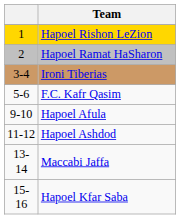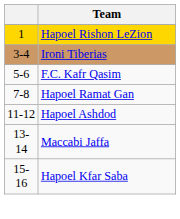 <table class="wikitable" style="font-size: 95%; text-align: center;">
 <tr>
 <th width=35></th>
 <th width=165>Team</th>
 </tr>
 <tr>
 </tr>
 <tr style="background:gold;">
 <td>1</td>
 <td style="text-align:left;"><a href='#'>Hapoel Rishon LeZion</a></td>
 </tr>
-<tr style="background:silver;">
-<td>2</td>
-<td style="text-align:left;"><a href='#'>Hapoel Ramat HaSharon</a></td>
-</tr>
 <tr style="background:#c96;">
 <td>3-4</td>
 <td style="text-align:left;"><a href='#'>Ironi Tiberias</a></td>
 </tr>
 <tr>
 <td>5-6</td>
 <td style="text-align:left;"><a href='#'>F.C. Kafr Qasim</a></td>
 </tr>
 <tr>
-<td>9-10</td>
-<td style="text-align:left;"><a href='#'>Hapoel Afula</a></td>
+<td>7-8</td>
+<td style="text-align:left;"><a href='#'>Hapoel Ramat Gan</a></td>
 </tr>
 <tr>
 <td>11-12</td>
 <td style="text-align:left;"><a href='#'>Hapoel Ashdod</a></td>
 </tr>
 <tr>
 <td>13-14</td>
 <td style="text-align:left;"><a href='#'>Maccabi Jaffa</a></td>
 </tr>
 <tr>
 <td>15-16</td>
 <td style="text-align:left;"><a href='#'>Hapoel Kfar Saba</a></td>
 </tr>
 </table>
